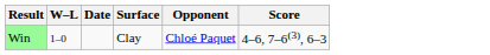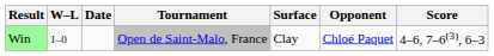 <table class="sortable wikitable">
 <tr>
 <th>Result</th>
 <th class="unsortable">W–L</th>
 <th>Date</th>
+<th>Tournament</th>
 <th>Surface</th>
 <th>Opponent</th>
 <th class="unsortable">Score</th>
 </tr>
 <tr>
 <td style=background:#98fb98;>Win</td>
 <td><small>1–0</small></td>
 <td><a href='#'></a></td>
+<td style="background:silver;"><a href='#'>Open de Saint-Malo</a>, France</td>
 <td>Clay</td>
 <td> <a href='#'>Chloé Paquet</a></td>
 <td>4–6, 7–6<sup>(3)</sup>, 6–3</td>
 </tr>
 </table>
